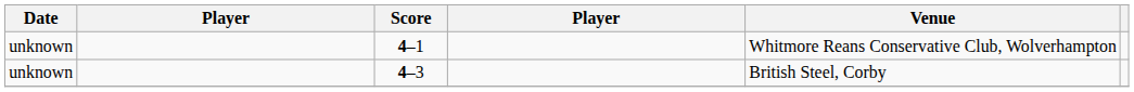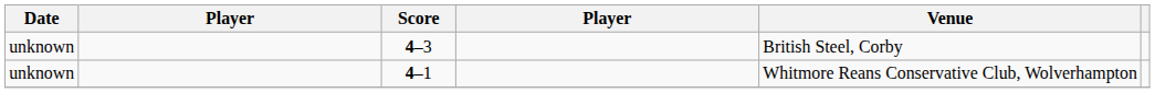 <table class="wikitable ">
 <tr>
 <th>Date</th>
 <th width=270>Player</th>
 <th width=60>Score</th>
 <th width=270>Player</th>
 <th>Venue</th>
 <th></th>
 </tr>
 <tr>
 <td>unknown</td>
 <td><strong></strong></td>
+<td align="center"><strong>4</strong>–3</td>
+<td></td>
+<td>British Steel, Corby</td>
+<td></td>
+</tr>
+<tr>
+<td>unknown</td>
+<td><strong></strong></td>
 <td align="center"><strong>4</strong>–1</td>
 <td></td>
 <td>Whitmore Reans Conservative Club, Wolverhampton</td>
 <td></td>
 </tr>
 <tr>
-<td>unknown</td>
-<td><strong></strong></td>
-<td align="center"><strong>4</strong>–3</td>
-<td></td>
-<td>British Steel, Corby</td>
-<td></td>
-</tr>
-<tr>
 </tr>
 </table>
